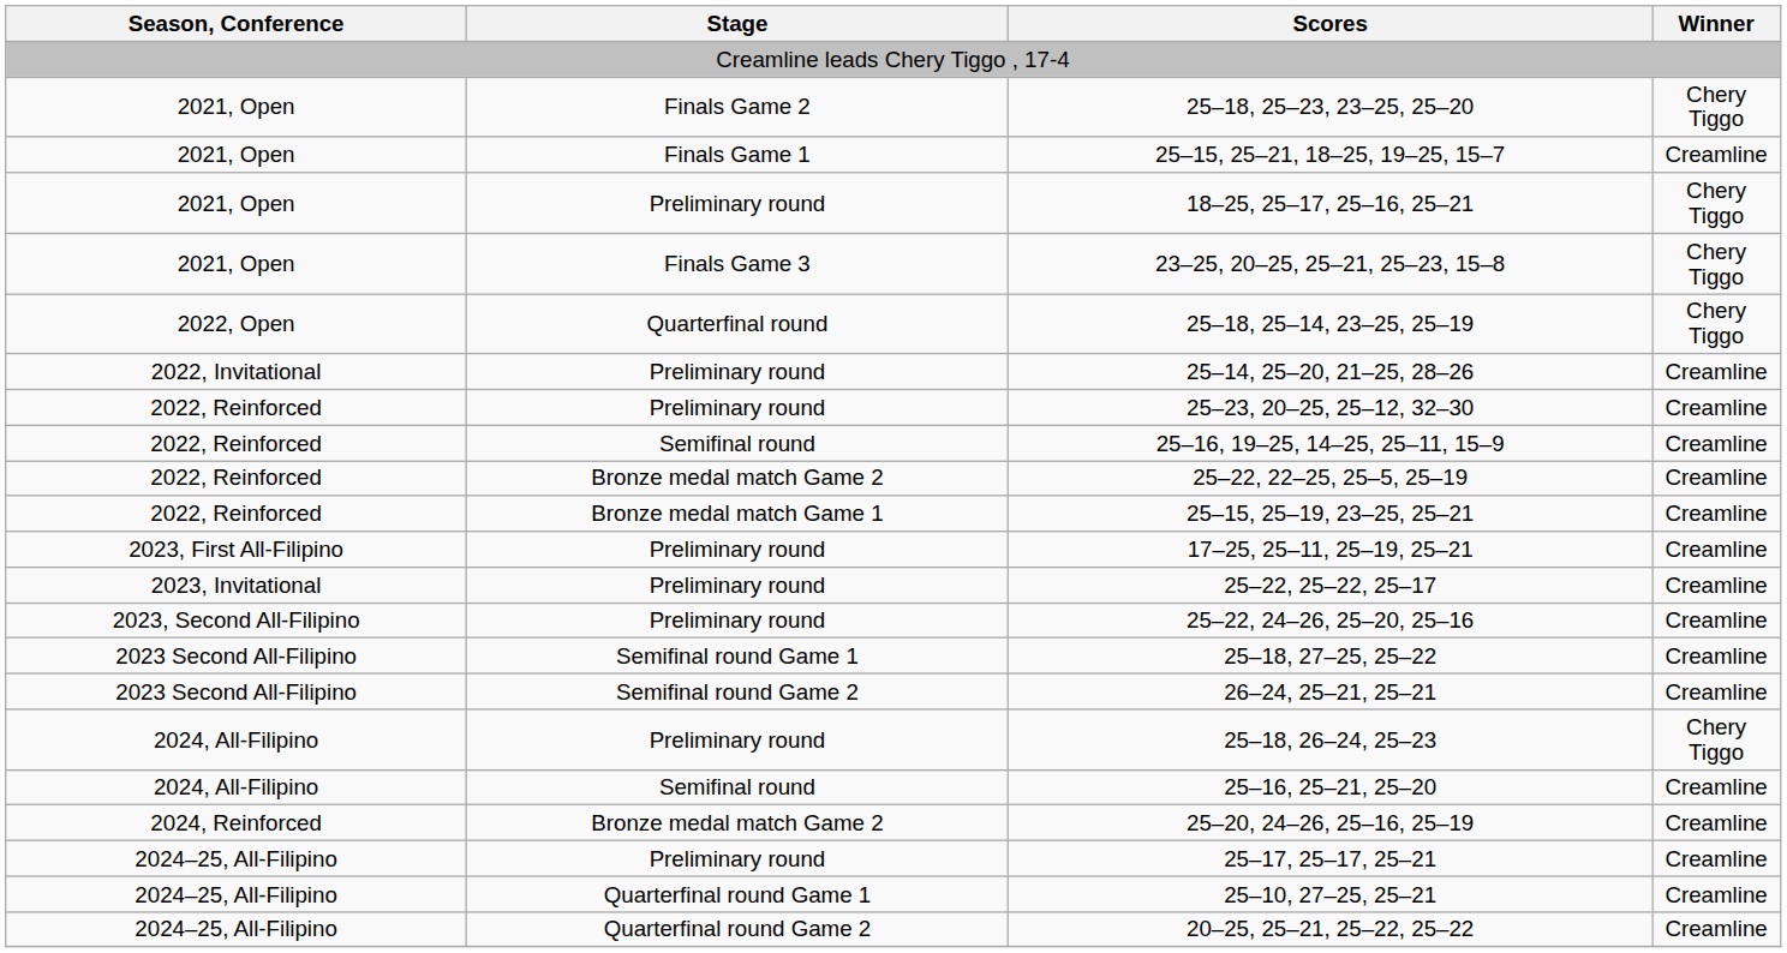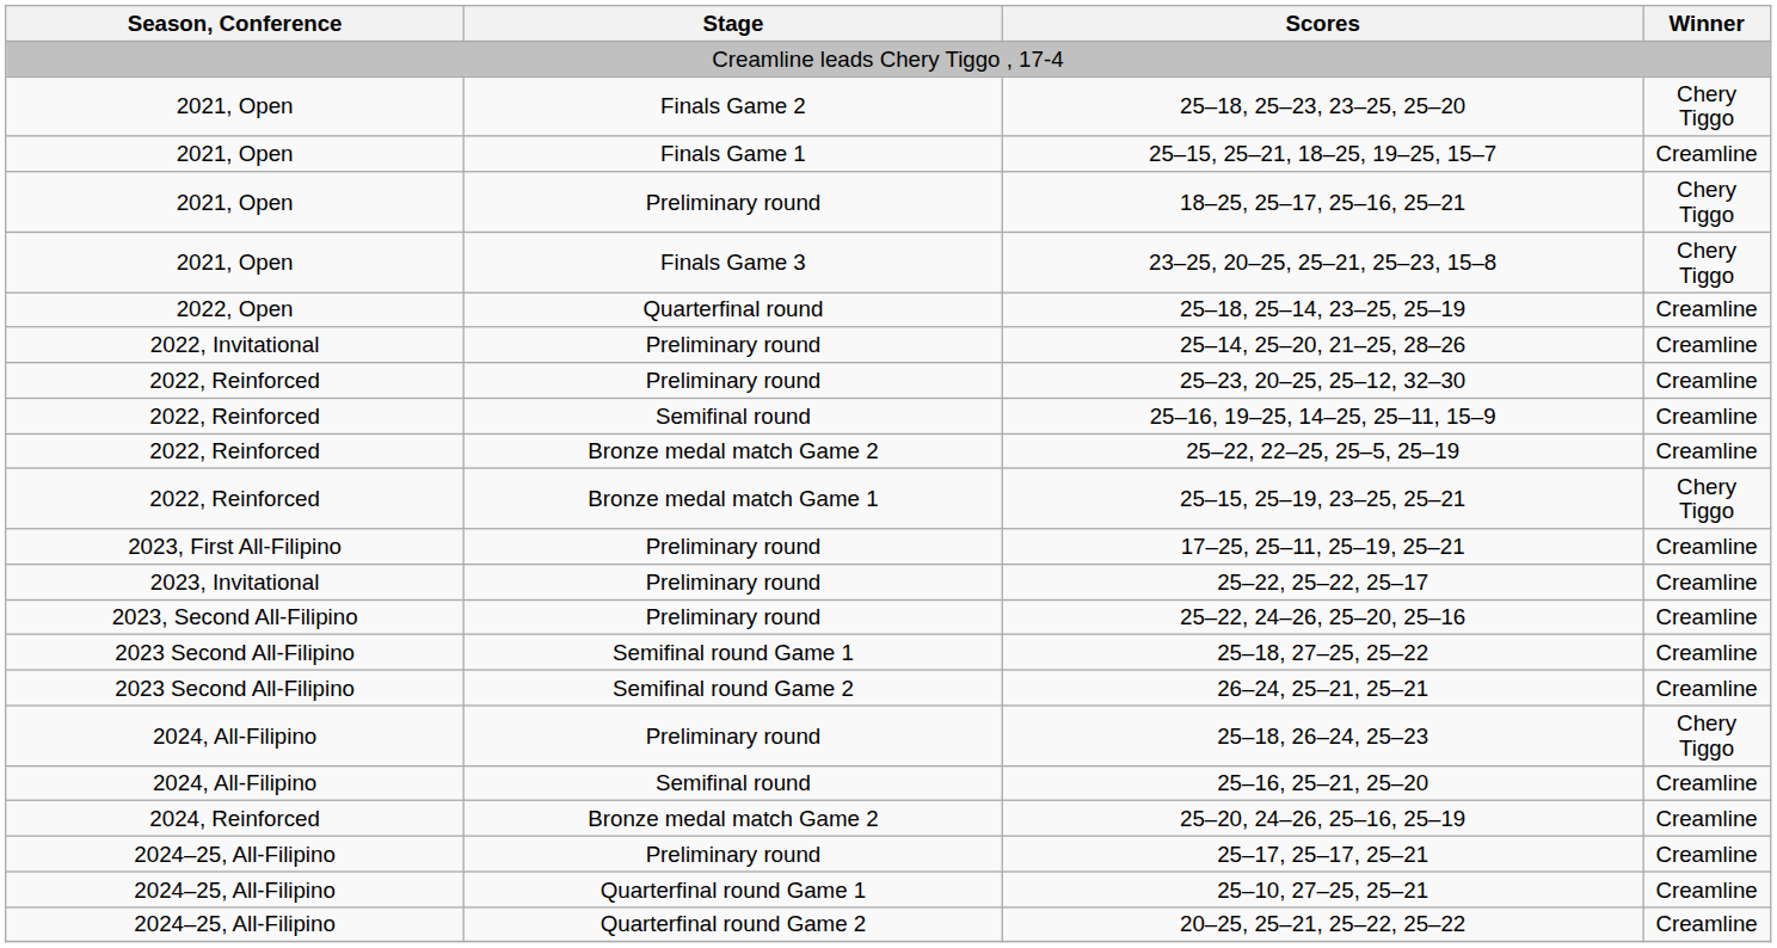 <table class="wikitable" style="width:90%; font-size:90%; text-align:center">
 <tr>
 <td bgcolor="#F2F2F2"><strong>Season, Conference</strong></td>
 <td bgcolor="#F2F2F2"><strong>Stage</strong></td>
 <td bgcolor="#F2F2F2"><strong>Scores</strong></td>
 <td bgcolor="#F2F2F2" width=75px><strong>Winner</strong></td>
 </tr>
 <tr>
 <td colspan=5 bgcolor="silver" align=center> Creamline leads Chery Tiggo , 17-4</td>
 </tr>
 <tr>
 <td>2021, Open</td>
 <td>Finals Game 2</td>
 <td>25–18, 25–23, 23–25, 25–20</td>
 <td>Chery Tiggo</td>
 </tr>
 <tr>
 <td>2021, Open</td>
 <td>Finals Game 1</td>
 <td>25–15, 25–21, 18–25, 19–25, 15–7</td>
 <td>Creamline</td>
 </tr>
 <tr>
 <td>2021, Open</td>
 <td>Preliminary round</td>
 <td>18–25, 25–17, 25–16, 25–21</td>
 <td>Chery Tiggo</td>
 </tr>
 <tr>
 <td>2021, Open</td>
 <td>Finals Game 3</td>
 <td>23–25, 20–25, 25–21, 25–23, 15–8</td>
 <td>Chery Tiggo</td>
 </tr>
 <tr>
 <td>2022, Open</td>
 <td>Quarterfinal round</td>
 <td>25–18, 25–14, 23–25, 25–19</td>
-<td>Chery Tiggo</td>
+<td>Creamline</td>
 </tr>
 <tr>
 <td>2022, Invitational</td>
 <td>Preliminary round</td>
 <td>25–14, 25–20, 21–25, 28–26</td>
 <td>Creamline</td>
 </tr>
 <tr>
 <td>2022, Reinforced</td>
 <td>Preliminary round</td>
 <td>25–23, 20–25, 25–12, 32–30</td>
 <td>Creamline</td>
 </tr>
 <tr>
 <td>2022, Reinforced</td>
 <td>Semifinal round</td>
 <td>25–16, 19–25, 14–25, 25–11, 15–9</td>
 <td>Creamline</td>
 </tr>
 <tr>
 <td>2022, Reinforced</td>
 <td>Bronze medal match Game 2</td>
 <td>25–22, 22–25, 25–5, 25–19</td>
 <td>Creamline</td>
 </tr>
 <tr>
 <td>2022, Reinforced</td>
 <td>Bronze medal match Game 1</td>
 <td>25–15, 25–19, 23–25, 25–21</td>
-<td>Creamline</td>
+<td>Chery Tiggo</td>
 </tr>
 <tr>
 <td>2023, First All-Filipino</td>
 <td>Preliminary round</td>
 <td>17–25, 25–11, 25–19, 25–21</td>
 <td>Creamline</td>
 </tr>
 <tr>
 <td>2023, Invitational</td>
 <td>Preliminary round</td>
 <td>25–22, 25–22, 25–17</td>
 <td>Creamline</td>
 </tr>
 <tr>
 <td>2023, Second All-Filipino</td>
 <td>Preliminary round</td>
 <td>25–22, 24–26, 25–20, 25–16</td>
 <td>Creamline</td>
 </tr>
 <tr>
 <td>2023 Second All-Filipino</td>
 <td>Semifinal round Game 1</td>
 <td>25–18, 27–25, 25–22</td>
 <td>Creamline</td>
 </tr>
 <tr>
 <td>2023 Second All-Filipino</td>
 <td>Semifinal round Game 2</td>
 <td>26–24, 25–21, 25–21</td>
 <td>Creamline</td>
 </tr>
 <tr>
 <td>2024, All-Filipino</td>
 <td>Preliminary round</td>
 <td>25–18, 26–24, 25–23</td>
 <td>Chery Tiggo</td>
 </tr>
 <tr>
 <td>2024, All-Filipino</td>
 <td>Semifinal round</td>
 <td>25–16, 25–21, 25–20</td>
 <td>Creamline</td>
 </tr>
 <tr>
 <td>2024, Reinforced</td>
 <td>Bronze medal match Game 2</td>
 <td>25–20, 24–26, 25–16, 25–19</td>
 <td>Creamline</td>
 </tr>
 <tr>
 <td>2024–25, All-Filipino</td>
 <td>Preliminary round</td>
 <td>25–17, 25–17, 25–21</td>
 <td>Creamline</td>
 </tr>
 <tr>
 <td>2024–25, All-Filipino</td>
 <td>Quarterfinal round Game 1</td>
 <td>25–10, 27–25, 25–21</td>
 <td>Creamline</td>
 </tr>
 <tr>
 <td>2024–25, All-Filipino</td>
 <td>Quarterfinal round Game 2</td>
 <td>20–25, 25–21, 25–22, 25–22</td>
 <td>Creamline</td>
 </tr>
 <tr>
 </tr>
 </table>
